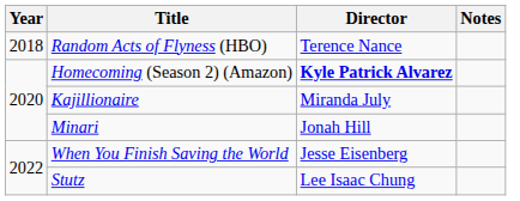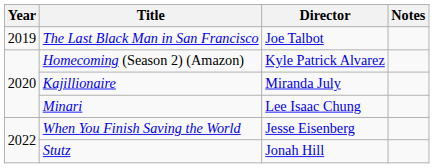 <table class="wikitable">
 <tr>
 <th>Year</th>
 <th>Title</th>
 <th>Director</th>
 <th>Notes</th>
 </tr>
 <tr>
-<td>2018</td>
-<td><em><a href='#'>Random Acts of Flyness</a></em> (HBO)</td>
-<td><a href='#'>Terence Nance</a></td>
+<td>2019</td>
+<td><em><a href='#'>The Last Black Man in San Francisco</a></em></td>
+<td><a href='#'>Joe Talbot</a></td>
 <td></td>
 </tr>
 <tr>
 <td rowspan=3>2020</td>
 <td><a href='#'><em>Homecoming</em></a> (Season 2) (Amazon)</td>
-<td><strong><a href='#'>Kyle Patrick Alvarez</a></strong></td>
+<td><a href='#'>Kyle Patrick Alvarez</a></td>
 <td></td>
 </tr>
 <tr>
 <td><em><a href='#'>Kajillionaire</a></em></td>
 <td><a href='#'>Miranda July</a></td>
 <td></td>
 </tr>
 <tr>
 <td><em><a href='#'>Minari</a></em></td>
-<td><a href='#'>Jonah Hill</a></td>
+<td><a href='#'>Lee Isaac Chung</a></td>
 <td></td>
 </tr>
 <tr>
 <td rowspan=2>2022</td>
 <td><a href='#'><em>When You Finish Saving the World</em></a></td>
 <td><a href='#'>Jesse Eisenberg</a></td>
 <td></td>
 </tr>
 <tr>
 <td><a href='#'><em>Stutz</em></a></td>
-<td><a href='#'>Lee Isaac Chung</a></td>
+<td><a href='#'>Jonah Hill</a></td>
 <td></td>
 </tr>
 </table>
